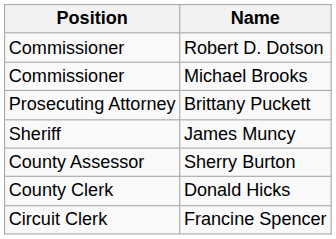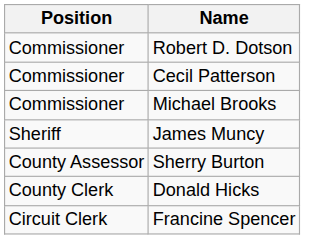 <table class=wikitable>
 <tr>
 <th align=center valign=bottom>Position</th>
 <th align=center>Name</th>
 </tr>
 <tr>
 <td>Commissioner</td>
 <td>Robert D. Dotson</td>
 </tr>
 <tr>
 <td>Commissioner</td>
-<td>Michael Brooks</td>
+<td>Cecil Patterson</td>
 </tr>
 <tr>
-<td>Prosecuting Attorney</td>
-<td>Brittany Puckett</td>
+<td>Commissioner</td>
+<td>Michael Brooks</td>
 </tr>
 <tr>
 <td>Sheriff</td>
 <td>James Muncy</td>
 </tr>
 <tr>
 <td>County Assessor</td>
 <td>Sherry Burton</td>
 </tr>
 <tr>
 <td>County Clerk</td>
 <td>Donald Hicks</td>
 </tr>
 <tr>
 <td>Circuit Clerk</td>
 <td>Francine Spencer</td>
 </tr>
 </table>
